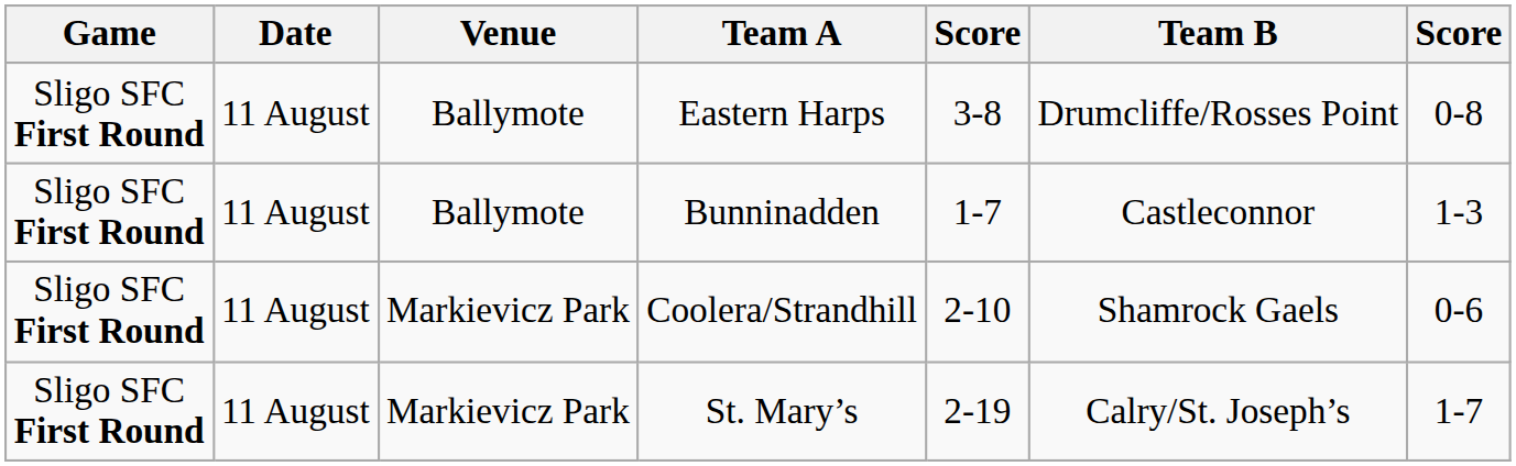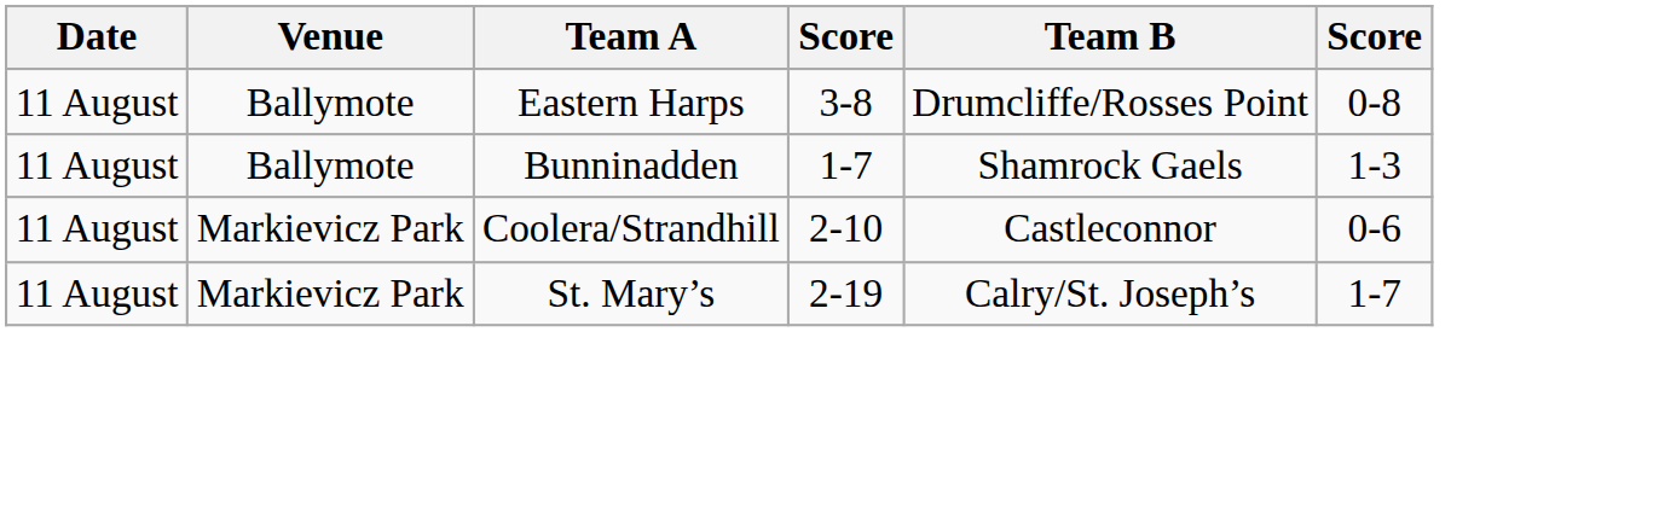 <table class="wikitable">
 <tr>
-<th>Game</th>
 <th>Date</th>
 <th>Venue</th>
 <th>Team A</th>
 <th>Score</th>
 <th>Team B</th>
 <th>Score</th>
 </tr>
 <tr align="center">
-<td>Sligo SFC<br><strong>First Round</strong></td>
 <td>11 August</td>
 <td>Ballymote</td>
 <td>Eastern Harps</td>
 <td>3-8</td>
 <td>Drumcliffe/Rosses Point</td>
 <td>0-8</td>
 </tr>
 <tr align="center">
-<td>Sligo SFC<br><strong>First Round</strong></td>
 <td>11 August</td>
 <td>Ballymote</td>
 <td>Bunninadden</td>
 <td>1-7</td>
-<td>Castleconnor</td>
+<td>Shamrock Gaels</td>
 <td>1-3</td>
 </tr>
 <tr align="center">
-<td>Sligo SFC<br><strong>First Round</strong></td>
 <td>11 August</td>
 <td>Markievicz Park</td>
 <td>Coolera/Strandhill</td>
 <td>2-10</td>
-<td>Shamrock Gaels</td>
+<td>Castleconnor</td>
 <td>0-6</td>
 </tr>
 <tr align="center">
-<td>Sligo SFC<br><strong>First Round</strong></td>
 <td>11 August</td>
 <td>Markievicz Park</td>
 <td>St. Mary’s</td>
 <td>2-19</td>
 <td>Calry/St. Joseph’s</td>
 <td>1-7</td>
 </tr>
 </table>
